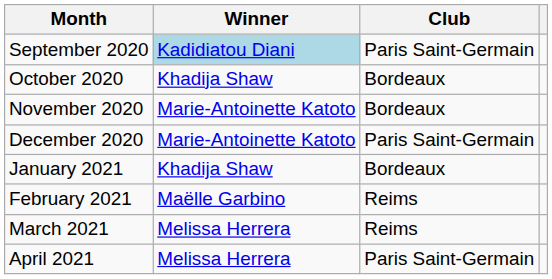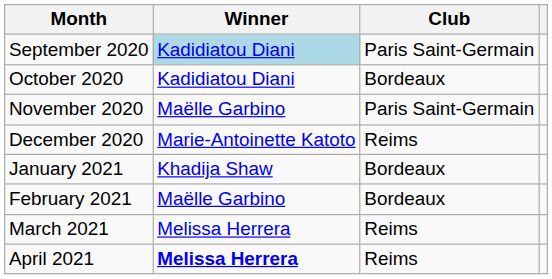 <table class="wikitable">
 <tr>
 <th>Month</th>
 <th>Winner</th>
 <th>Club</th>
 <th></th>
 </tr>
 <tr>
 <td>September 2020</td>
 <td style="background: lightblue;"> <a href='#'>Kadidiatou Diani</a></td>
 <td>Paris Saint-Germain</td>
 <td></td>
 </tr>
 <tr>
 <td>October 2020</td>
-<td> <a href='#'>Khadija Shaw</a></td>
+<td> <a href='#'>Kadidiatou Diani</a></td>
 <td>Bordeaux</td>
 <td></td>
 </tr>
 <tr>
 <td>November 2020</td>
-<td> <a href='#'>Marie-Antoinette Katoto</a></td>
-<td>Bordeaux</td>
+<td> <a href='#'>Maëlle Garbino</a></td>
+<td>Paris Saint-Germain</td>
 <td></td>
 </tr>
 <tr>
 <td>December 2020</td>
 <td> <a href='#'>Marie-Antoinette Katoto</a></td>
-<td>Paris Saint-Germain</td>
+<td>Reims</td>
 <td></td>
 </tr>
 <tr>
 <td>January 2021</td>
 <td> <a href='#'>Khadija Shaw</a></td>
 <td>Bordeaux</td>
 <td></td>
 </tr>
 <tr>
 <td>February 2021</td>
 <td> <a href='#'>Maëlle Garbino</a></td>
-<td>Reims</td>
+<td>Bordeaux</td>
 <td></td>
 </tr>
 <tr>
 <td>March 2021</td>
 <td> <a href='#'>Melissa Herrera</a></td>
 <td>Reims</td>
 <td></td>
 </tr>
 <tr>
 <td>April 2021</td>
-<td> <a href='#'>Melissa Herrera</a></td>
-<td>Paris Saint-Germain</td>
+<td><strong> <a href='#'>Melissa Herrera</a></strong></td>
+<td>Reims</td>
 <td></td>
 </tr>
 </table>
